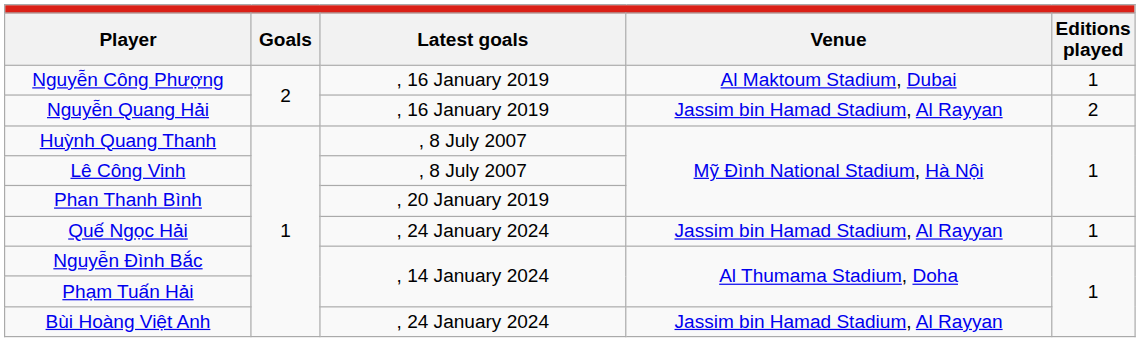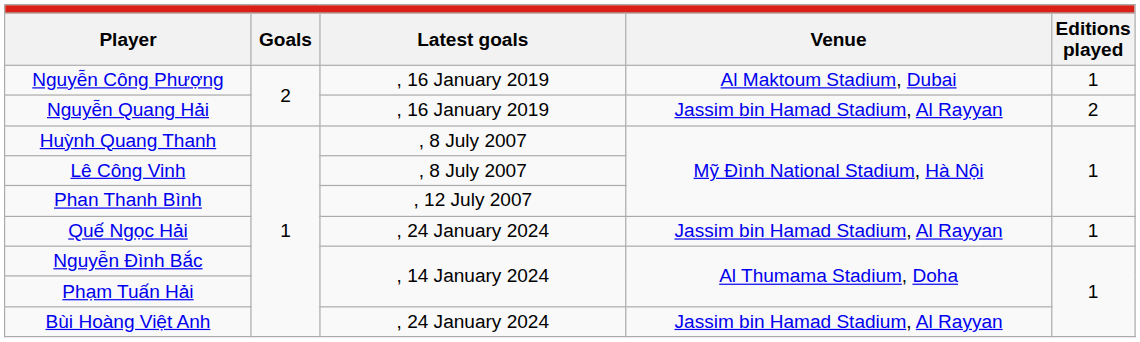 <table class="wikitable sortable" style="text-align:center">
 <tr>
 <th colspan="9" style="background: #DB2017; color: #FFFF00;"><a href='#'></a></th>
 </tr>
 <tr>
 <th width=200>Player</th>
 <th width="50">Goals</th>
 <th width=250>Latest goals</th>
 <th width=350>Venue</th>
 <th width="50">Editions played</th>
 </tr>
 <tr>
 <td><a href='#'>Nguyễn Công Phượng</a></td>
 <td rowspan=2>2</td>
 <td>, 16 January 2019</td>
 <td> <a href='#'>Al Maktoum Stadium</a>, <a href='#'>Dubai</a></td>
 <td>1</td>
 </tr>
 <tr>
 <td><a href='#'>Nguyễn Quang Hải</a></td>
 <td>, 16 January 2019</td>
 <td> <a href='#'>Jassim bin Hamad Stadium</a>, <a href='#'>Al Rayyan</a></td>
 <td>2</td>
 </tr>
 <tr>
 <td><a href='#'>Huỳnh Quang Thanh</a></td>
 <td rowspan="10">1</td>
 <td>, 8 July 2007</td>
 <td rowspan="3"> <a href='#'>Mỹ Đình National Stadium</a>, <a href='#'>Hà Nội</a></td>
 <td rowspan="3">1</td>
 </tr>
 <tr>
 <td><a href='#'>Lê Công Vinh</a></td>
 <td>, 8 July 2007</td>
 </tr>
 <tr>
 <td><a href='#'>Phan Thanh Bình</a></td>
-<td>, 20 January 2019</td>
+<td>, 12 July 2007</td>
 </tr>
 <tr>
 <td><a href='#'>Quế Ngọc Hải</a></td>
 <td>, 24 January 2024</td>
 <td> <a href='#'>Jassim bin Hamad Stadium</a>, <a href='#'>Al Rayyan</a></td>
 <td>1</td>
 </tr>
 <tr>
 <td><a href='#'>Nguyễn Đình Bắc</a></td>
 <td rowspan=2>, 14 January 2024</td>
 <td rowspan=2> <a href='#'>Al Thumama Stadium</a>, <a href='#'>Doha</a></td>
 <td rowspan=3>1</td>
 </tr>
 <tr>
 <td><a href='#'>Phạm Tuấn Hải</a></td>
 </tr>
 <tr>
 <td><a href='#'>Bùi Hoàng Việt Anh</a></td>
 <td>, 24 January 2024</td>
 <td> <a href='#'>Jassim bin Hamad Stadium</a>, <a href='#'>Al Rayyan</a></td>
 </tr>
 </table>
